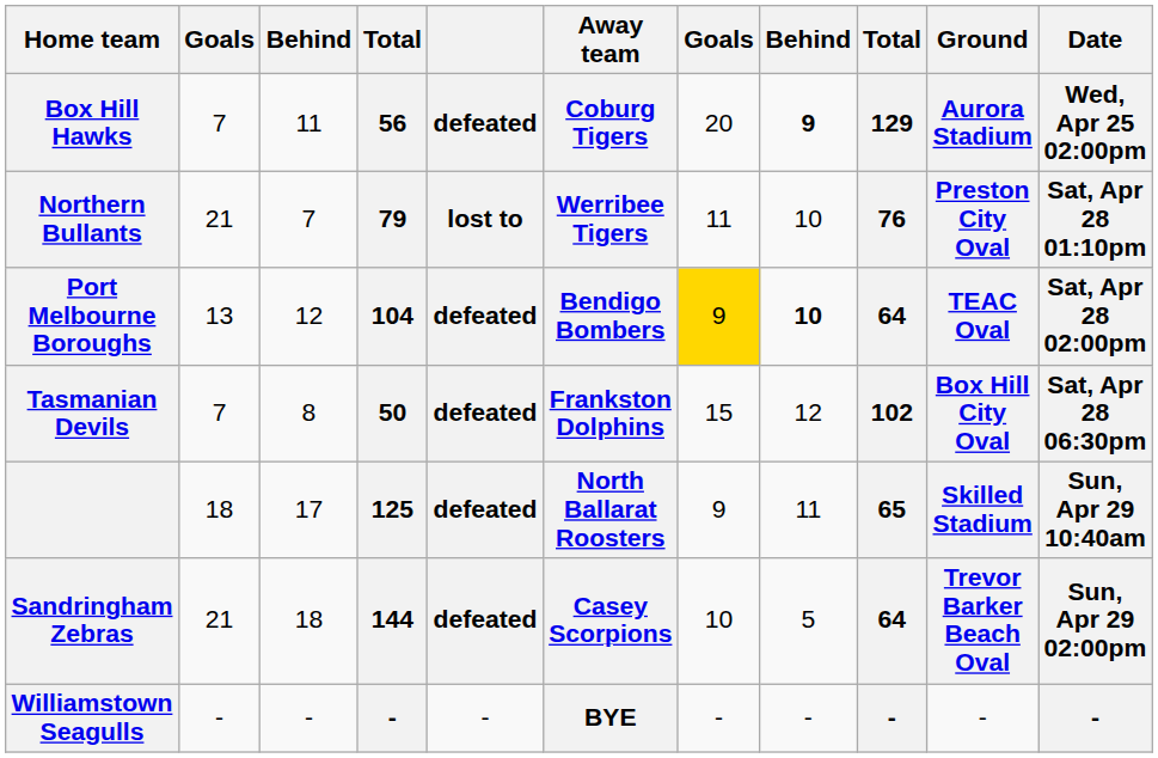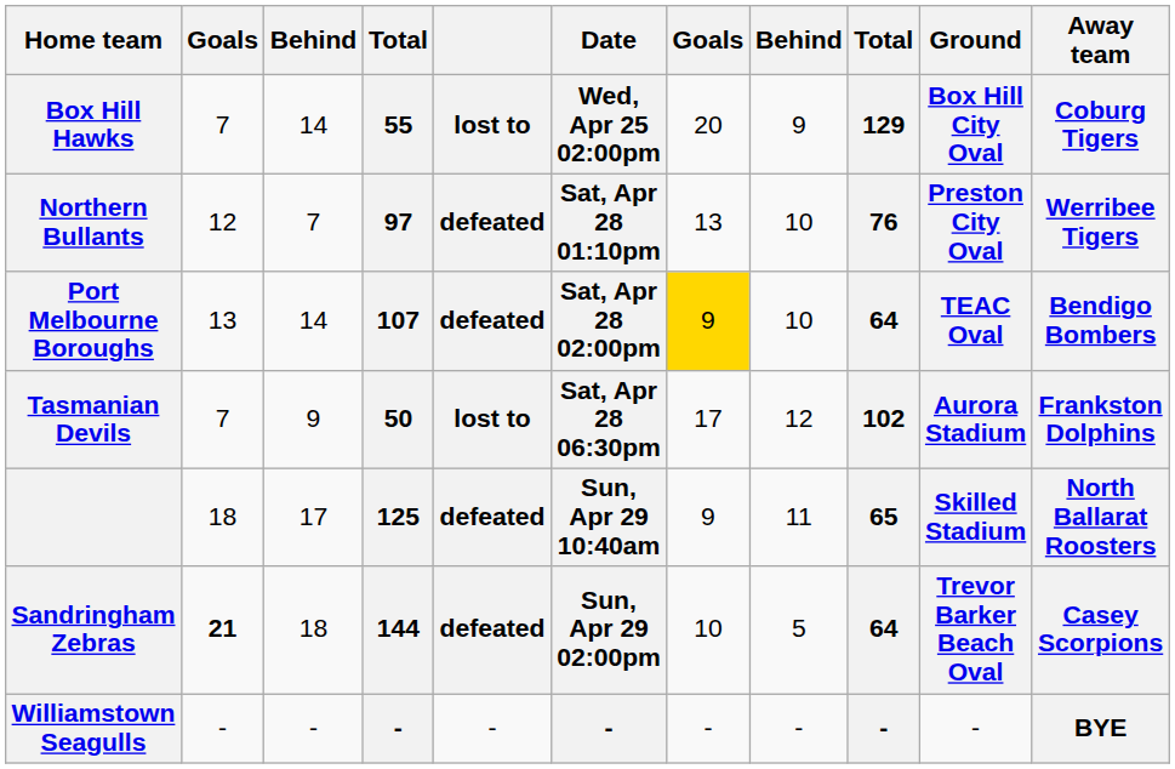 <table class="wikitable">
 <tr>
 <th align=center>Home team</th>
 <th align=center>Goals</th>
 <th align=center>Behind</th>
 <th align=center>Total</th>
 <th align=center></th>
-<th align=center>Away team</th>
+<th align=center>Date</th>
 <th align=center>Goals</th>
 <th align=center>Behind</th>
 <th align=center>Total</th>
 <th align=center>Ground</th>
-<th align=center>Date</th>
+<th align=center>Away team</th>
 </tr>
 <tr>
 <th align=center><a href='#'>Box Hill Hawks</a></th>
 <td align=center>7</td>
-<td align=center>11</td>
-<th align=center>56</th>
-<th align=center>defeated</th>
+<td align=center>14</td>
+<th align=center>55</th>
+<th align=center>lost to</th>
+<th align=center>Wed, Apr 25 02:00pm</th>
+<td align=center>20</td>
+<td align=center>9</td>
+<th align=center>129</th>
+<th align=center><a href='#'>Box Hill City Oval</a></th>
 <th align=center><a href='#'>Coburg Tigers</a></th>
-<td align=center>20</td>
-<td align=center><strong>9</strong></td>
-<th align=center>129</th>
-<th align=center><a href='#'>Aurora Stadium</a></th>
-<th align=center>Wed, Apr 25 02:00pm</th>
 </tr>
 <tr>
 <th align=center><a href='#'>Northern Bullants</a></th>
-<td align=center>21</td>
+<td align=center>12</td>
 <td align=center>7</td>
-<th align=center>79</th>
-<th align=center>lost to</th>
-<th align=center><a href='#'>Werribee Tigers</a></th>
-<td align=center>11</td>
+<th align=center>97</th>
+<th align=center>defeated</th>
+<th align=center>Sat, Apr 28 01:10pm</th>
+<td align=center>13</td>
 <td align=center>10</td>
 <th align=center>76</th>
 <th align=center><a href='#'>Preston City Oval</a></th>
-<th align=center>Sat, Apr 28 01:10pm</th>
+<th align=center><a href='#'>Werribee Tigers</a></th>
 </tr>
 <tr>
 <th align=center><a href='#'>Port Melbourne Boroughs</a></th>
 <td align=center>13</td>
-<td align=center>12</td>
-<th align=center>104</th>
+<td align=center>14</td>
+<th align=center>107</th>
 <th align=center>defeated</th>
-<th align=center><a href='#'>Bendigo Bombers</a></th>
+<th align=center>Sat, Apr 28 02:00pm</th>
 <td align=center style="background: gold;">9</td>
-<td align=center><strong>10</strong></td>
+<td align=center>10</td>
 <th align=center>64</th>
 <th align=center><a href='#'>TEAC Oval</a></th>
-<th align=center>Sat, Apr 28 02:00pm</th>
+<th align=center><a href='#'>Bendigo Bombers</a></th>
 </tr>
 <tr>
 <th align=center><a href='#'>Tasmanian Devils</a></th>
 <td align=center>7</td>
-<td align=center>8</td>
+<td align=center>9</td>
 <th align=center>50</th>
-<th align=center>defeated</th>
-<th align=center><a href='#'>Frankston Dolphins</a></th>
-<td align=center>15</td>
+<th align=center>lost to</th>
+<th align=center>Sat, Apr 28 06:30pm</th>
+<td align=center>17</td>
 <td align=center>12</td>
 <th align=center>102</th>
-<th align=center><a href='#'>Box Hill City Oval</a></th>
-<th align=center>Sat, Apr 28 06:30pm</th>
+<th align=center><a href='#'>Aurora Stadium</a></th>
+<th align=center><a href='#'>Frankston Dolphins</a></th>
 </tr>
 <tr>
 <th align=center></th>
 <td align=center>18</td>
 <td align=center>17</td>
 <th align=center>125</th>
 <th align=center>defeated</th>
-<th align=center><a href='#'>North Ballarat Roosters</a></th>
+<th align=center>Sun, Apr 29 10:40am</th>
 <td align=center>9</td>
 <td align=center>11</td>
 <th align=center>65</th>
 <th align=center><a href='#'>Skilled Stadium</a></th>
-<th align=center>Sun, Apr 29 10:40am</th>
+<th align=center><a href='#'>North Ballarat Roosters</a></th>
 </tr>
 <tr>
 <th align=center><a href='#'>Sandringham Zebras</a></th>
-<td align=center>21</td>
+<td align=center><strong>21</strong></td>
 <td align=center>18</td>
 <th align=center>144</th>
 <th align=center>defeated</th>
-<th align=center><a href='#'>Casey Scorpions</a></th>
+<th align=center>Sun, Apr 29 02:00pm</th>
 <td align=center>10</td>
 <td align=center>5</td>
 <th align=center>64</th>
 <th align=center><a href='#'>Trevor Barker Beach Oval</a></th>
-<th align=center>Sun, Apr 29 02:00pm</th>
+<th align=center><a href='#'>Casey Scorpions</a></th>
 </tr>
 <tr>
 <th align=center><a href='#'>Williamstown Seagulls</a></th>
 <td align=center>-</td>
 <td align=center>-</td>
 <th align=center>-</th>
 <td align=center>-</td>
-<th align=center>BYE</th>
+<th align=center>-</th>
 <td align=center>-</td>
 <td align=center>-</td>
 <th align=center>-</th>
 <td align=center>-</td>
-<th align=center>-</th>
+<th align=center>BYE</th>
 </tr>
 </table>
